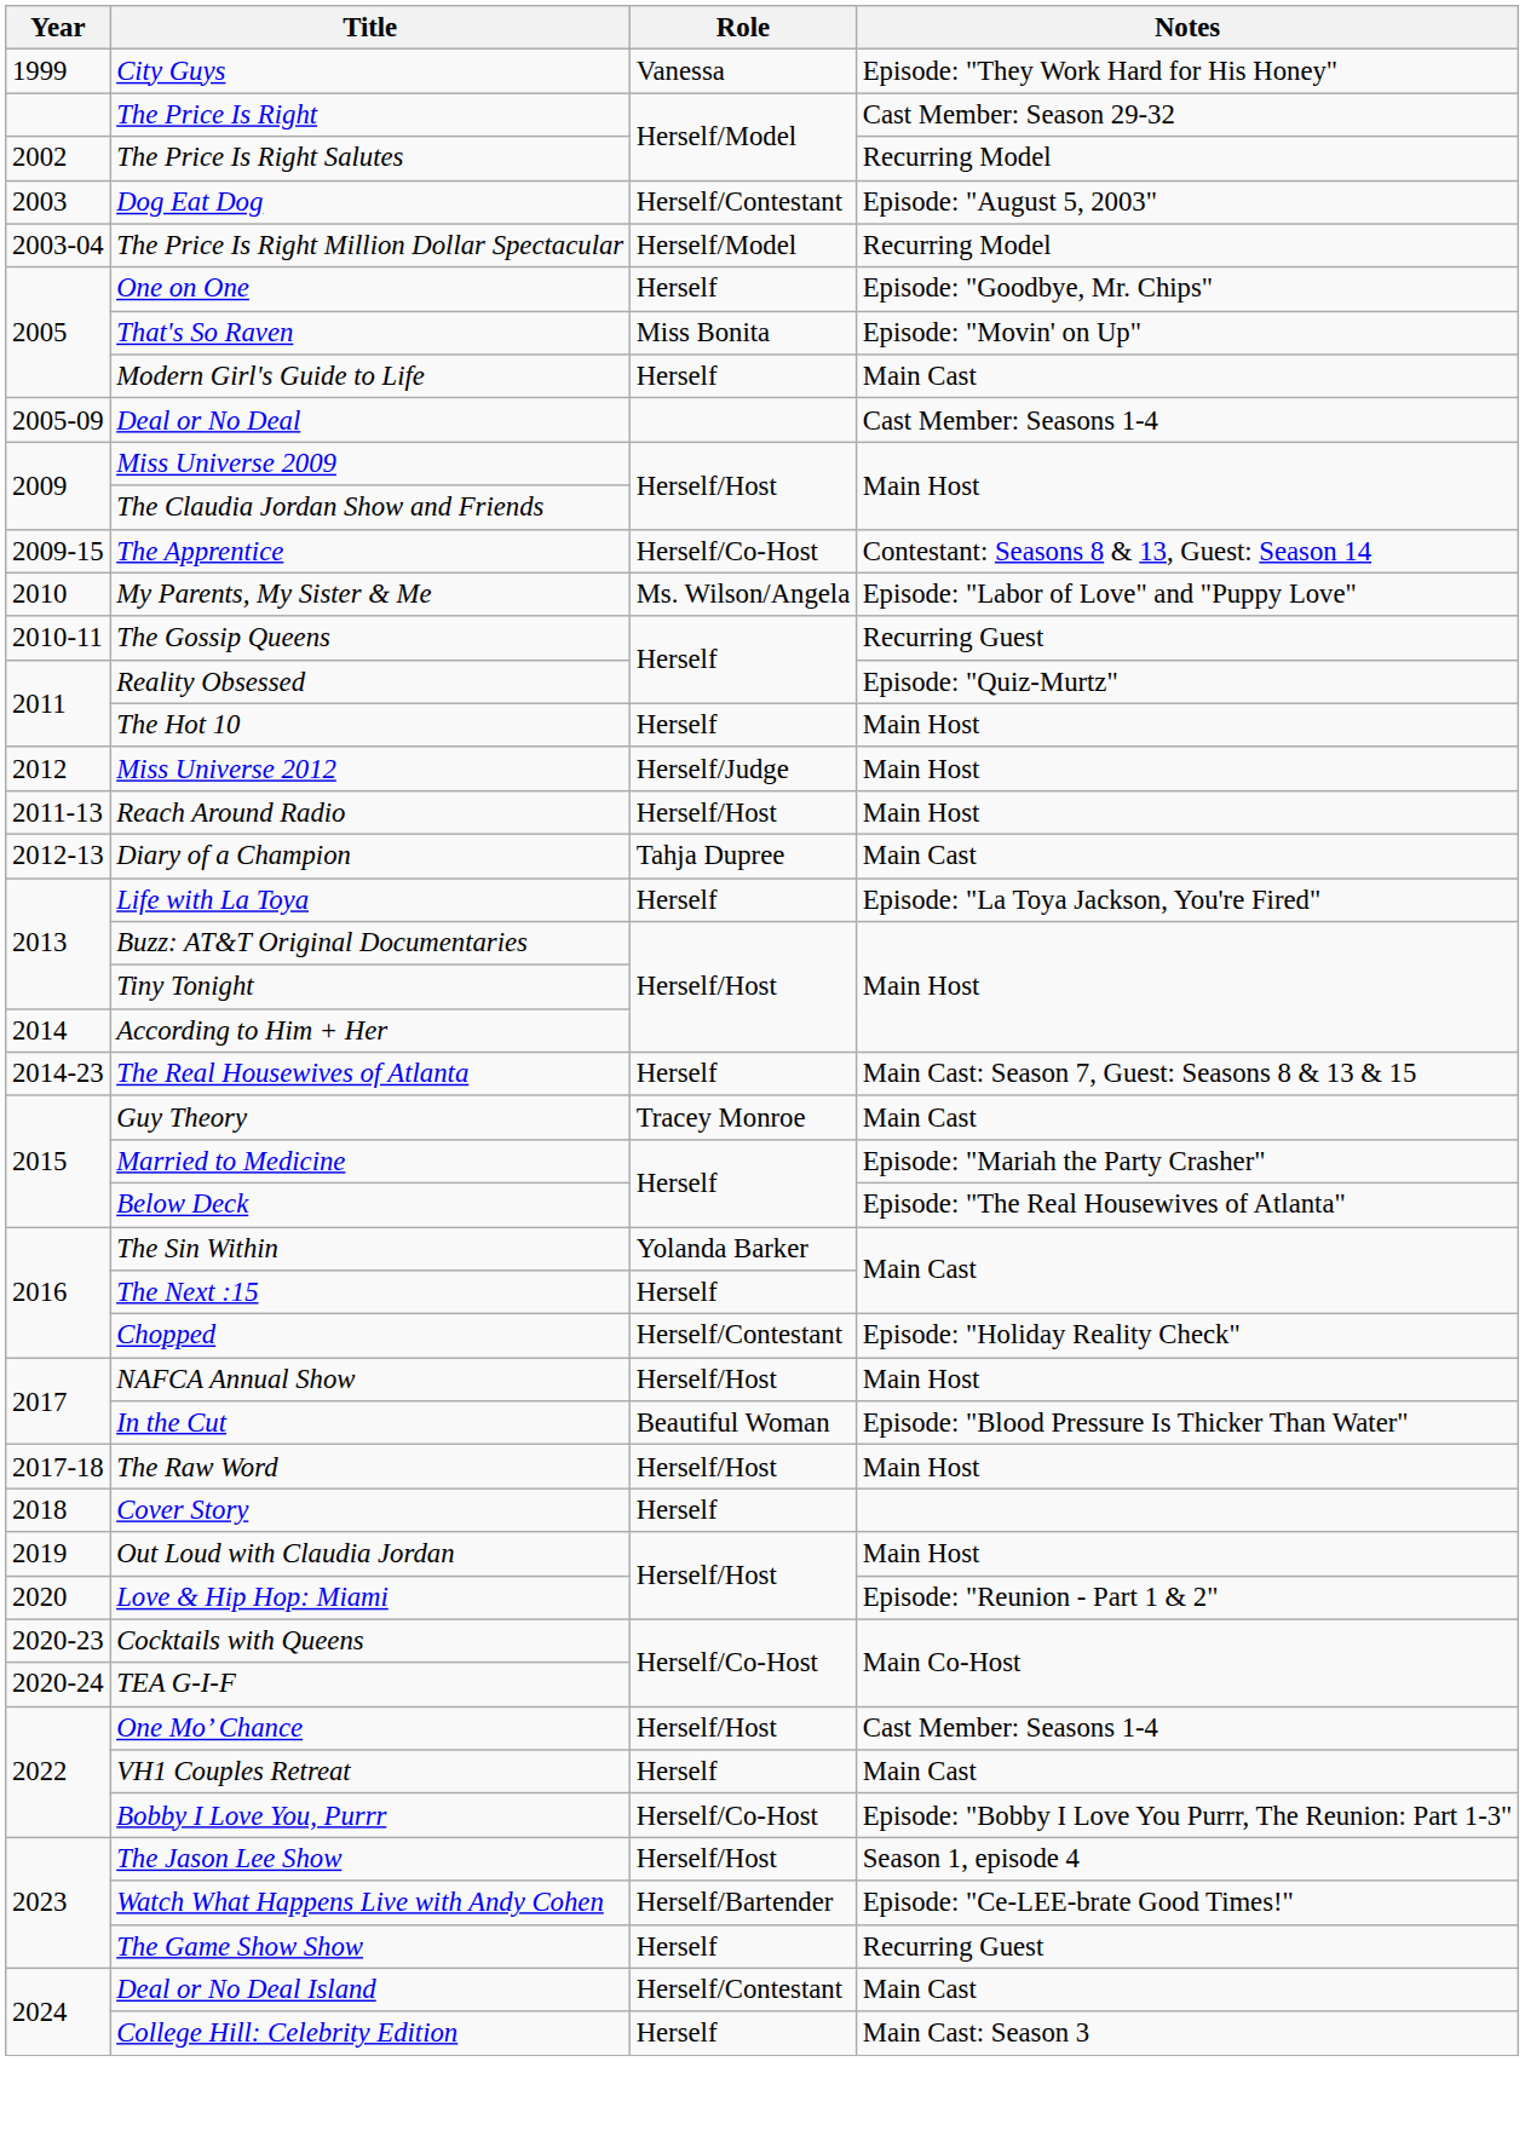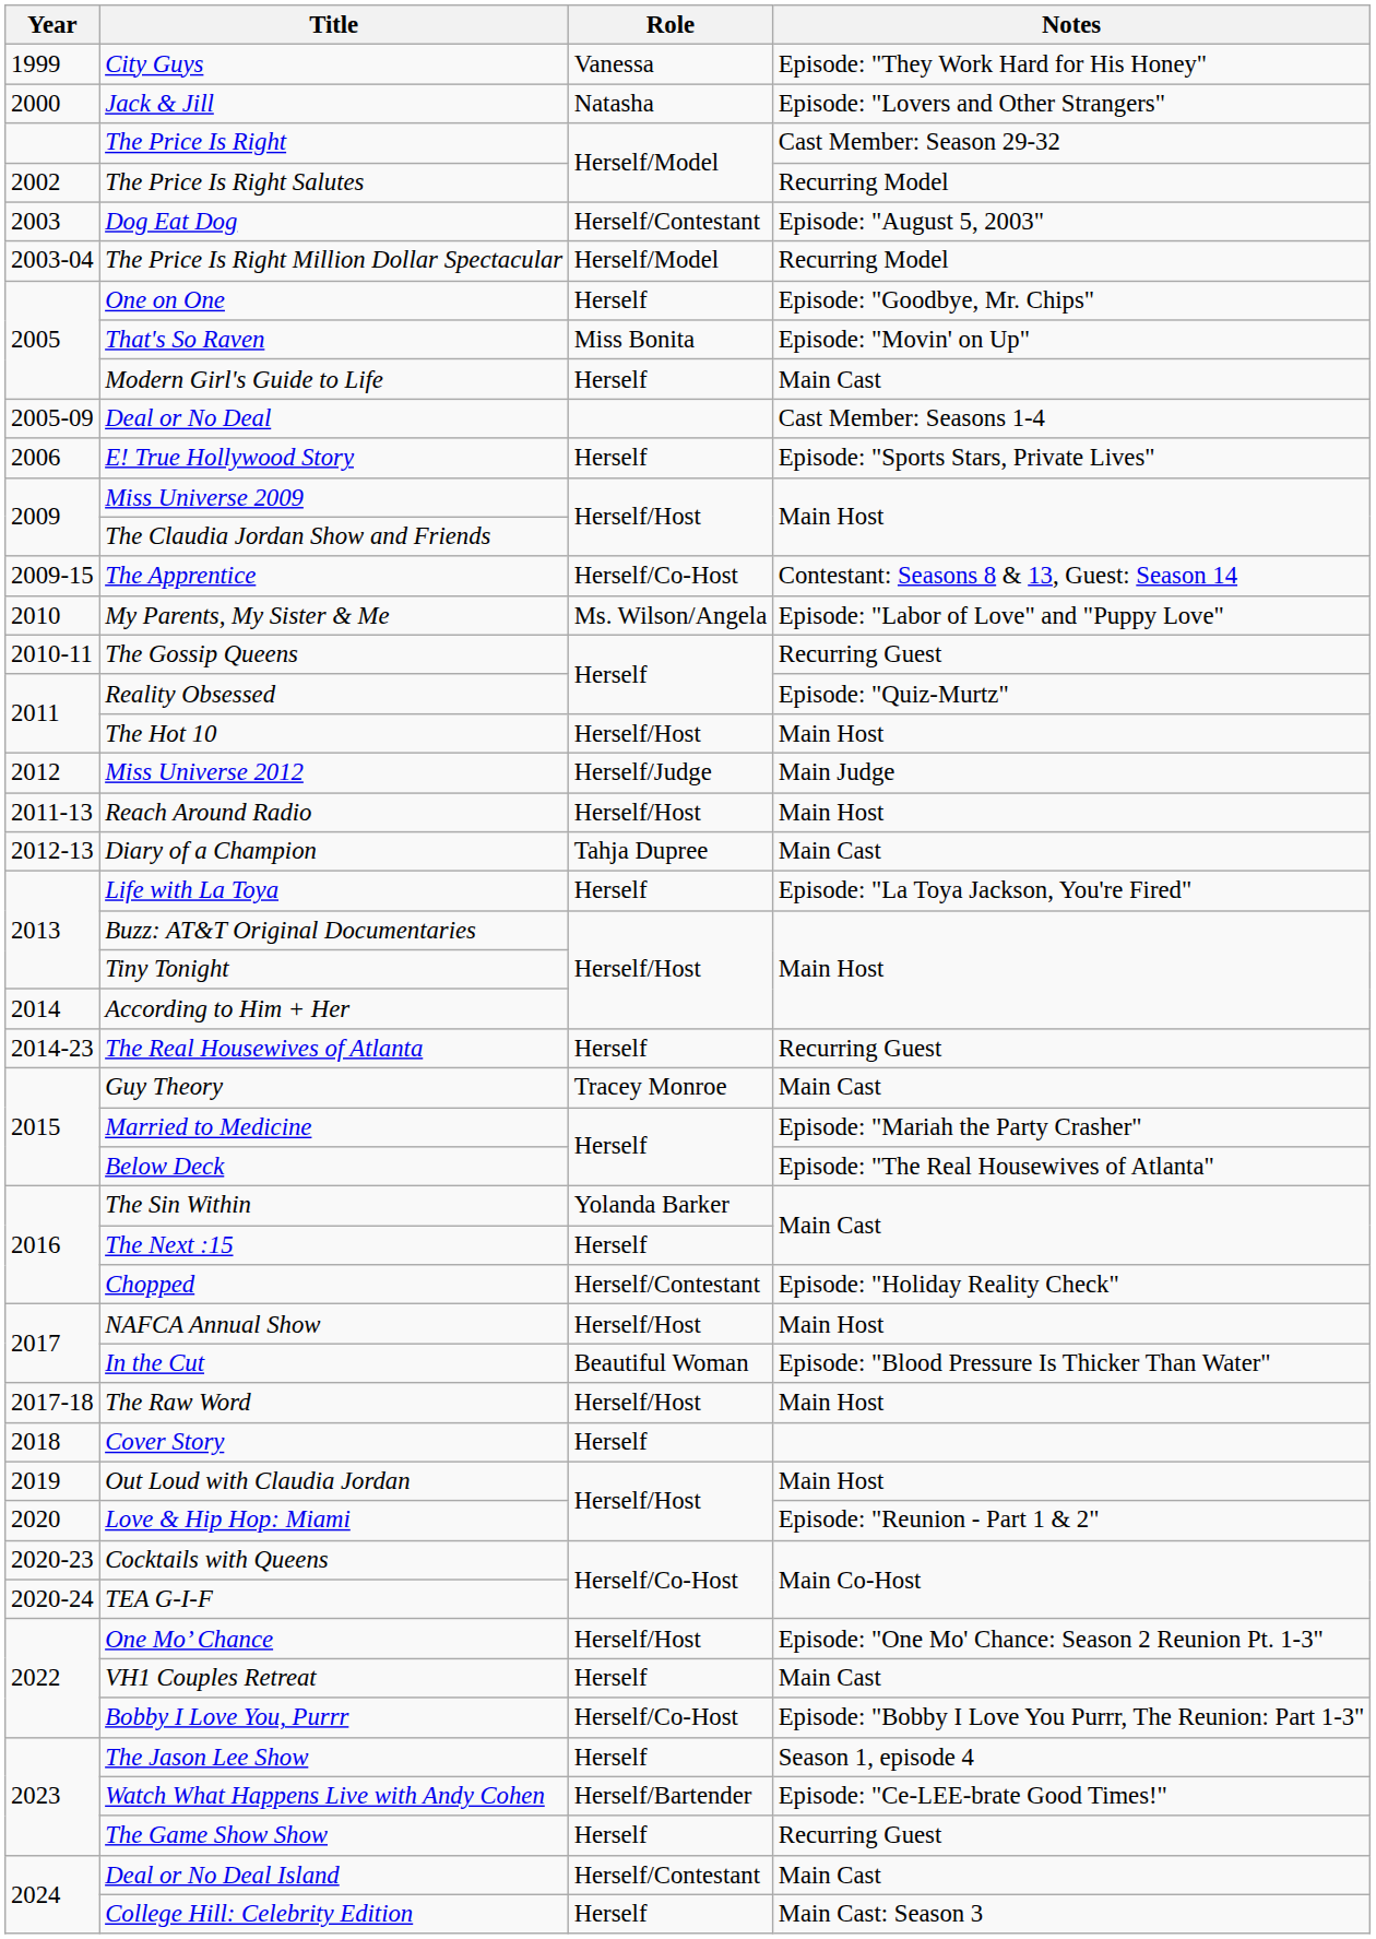 <table class="wikitable sortable">
 <tr>
 <th>Year</th>
 <th>Title</th>
 <th>Role</th>
 <th>Notes</th>
 </tr>
 <tr>
 <td>1999</td>
 <td><em><a href='#'>City Guys</a></em></td>
 <td>Vanessa</td>
 <td>Episode: "They Work Hard for His Honey"</td>
+</tr>
+<tr>
+<td>2000</td>
+<td><em><a href='#'>Jack & Jill</a></em></td>
+<td>Natasha</td>
+<td>Episode: "Lovers and Other Strangers"</td>
 </tr>
 <tr>
 <td></td>
 <td><em><a href='#'>The Price Is Right</a></em></td>
 <td rowspan="2">Herself/Model</td>
 <td>Cast Member: Season 29-32</td>
 </tr>
 <tr>
 <td>2002</td>
 <td><em>The Price Is Right Salutes</em></td>
 <td>Recurring Model</td>
 </tr>
 <tr>
 <td>2003</td>
 <td><em><a href='#'>Dog Eat Dog</a></em></td>
 <td>Herself/Contestant</td>
 <td>Episode: "August 5, 2003"</td>
 </tr>
 <tr>
 <td>2003-04</td>
 <td><em>The Price Is Right Million Dollar Spectacular</em></td>
 <td>Herself/Model</td>
 <td>Recurring Model</td>
 </tr>
 <tr>
 <td rowspan=3>2005</td>
 <td><em><a href='#'>One on One</a></em></td>
 <td>Herself</td>
 <td>Episode: "Goodbye, Mr. Chips"</td>
 </tr>
 <tr>
 <td><em><a href='#'>That's So Raven</a></em></td>
 <td>Miss Bonita</td>
 <td>Episode: "Movin' on Up"</td>
 </tr>
 <tr>
 <td><em>Modern Girl's Guide to Life</em></td>
 <td>Herself</td>
 <td>Main Cast</td>
 </tr>
 <tr>
 <td>2005-09</td>
 <td><em><a href='#'>Deal or No Deal</a></em></td>
 <td></td>
 <td>Cast Member: Seasons 1-4</td>
 </tr>
 <tr>
+<td>2006</td>
+<td><em><a href='#'>E! True Hollywood Story</a></em></td>
+<td>Herself</td>
+<td>Episode: "Sports Stars, Private Lives"</td>
+</tr>
+<tr>
 <td rowspan=2>2009</td>
 <td><em><a href='#'>Miss Universe 2009</a></em></td>
 <td rowspan="2">Herself/Host</td>
 <td rowspan="2">Main Host</td>
 </tr>
 <tr>
 <td><em>The Claudia Jordan Show and Friends</em></td>
 </tr>
 <tr>
 <td>2009-15</td>
 <td><em><a href='#'>The Apprentice</a></em></td>
 <td>Herself/Co-Host</td>
 <td>Contestant: <a href='#'>Seasons 8</a> & <a href='#'>13</a>, Guest: <a href='#'>Season 14</a></td>
 </tr>
 <tr>
 <td>2010</td>
 <td><em>My Parents, My Sister & Me</em></td>
 <td>Ms. Wilson/Angela</td>
 <td>Episode: "Labor of Love" and "Puppy Love"</td>
 </tr>
 <tr>
 <td>2010-11</td>
 <td><em>The Gossip Queens</em></td>
 <td rowspan="2">Herself</td>
 <td>Recurring Guest</td>
 </tr>
 <tr>
 <td rowspan=2>2011</td>
 <td><em>Reality Obsessed</em></td>
 <td>Episode: "Quiz-Murtz"</td>
 </tr>
 <tr>
 <td><em>The Hot 10</em></td>
-<td>Herself</td>
+<td>Herself/Host</td>
 <td>Main Host</td>
 </tr>
 <tr>
 <td>2012</td>
 <td><em><a href='#'>Miss Universe 2012</a></em></td>
 <td>Herself/Judge</td>
-<td>Main Host</td>
+<td>Main Judge</td>
 </tr>
 <tr>
 <td>2011-13</td>
 <td><em>Reach Around Radio</em></td>
 <td>Herself/Host</td>
 <td>Main Host</td>
 </tr>
 <tr>
 <td>2012-13</td>
 <td><em>Diary of a Champion</em></td>
 <td>Tahja Dupree</td>
 <td>Main Cast</td>
 </tr>
 <tr>
 <td rowspan=3>2013</td>
 <td><em><a href='#'>Life with La Toya</a></em></td>
 <td>Herself</td>
 <td>Episode: "La Toya Jackson, You're Fired"</td>
 </tr>
 <tr>
 <td><em>Buzz: AT&T Original Documentaries</em></td>
 <td rowspan="3">Herself/Host</td>
 <td rowspan="3">Main Host</td>
 </tr>
 <tr>
 <td><em>Tiny Tonight</em></td>
 </tr>
 <tr>
 <td>2014</td>
 <td><em>According to Him + Her</em></td>
 </tr>
 <tr>
 <td>2014-23</td>
 <td><em><a href='#'>The Real Housewives of Atlanta</a></em></td>
 <td>Herself</td>
-<td>Main Cast: Season 7, Guest: Seasons 8 & 13 & 15</td>
+<td>Recurring Guest</td>
 </tr>
 <tr>
 <td rowspan=3>2015</td>
 <td><em>Guy Theory</em></td>
 <td>Tracey Monroe</td>
 <td>Main Cast</td>
 </tr>
 <tr>
 <td><em><a href='#'>Married to Medicine</a></em></td>
 <td rowspan="2">Herself</td>
 <td>Episode: "Mariah the Party Crasher"</td>
 </tr>
 <tr>
 <td><em><a href='#'>Below Deck</a></em></td>
 <td>Episode: "The Real Housewives of Atlanta"</td>
 </tr>
 <tr>
 <td rowspan=3>2016</td>
 <td><em>The Sin Within</em></td>
 <td>Yolanda Barker</td>
 <td rowspan="2">Main Cast</td>
 </tr>
 <tr>
 <td><em><a href='#'>The Next :15</a></em></td>
 <td>Herself</td>
 </tr>
 <tr>
 <td><em><a href='#'>Chopped</a></em></td>
 <td>Herself/Contestant</td>
 <td>Episode: "Holiday Reality Check"</td>
 </tr>
 <tr>
 <td rowspan=2>2017</td>
 <td><em>NAFCA Annual Show</em></td>
 <td>Herself/Host</td>
 <td>Main Host</td>
 </tr>
 <tr>
 <td><em><a href='#'>In the Cut</a></em></td>
 <td>Beautiful Woman</td>
 <td>Episode: "Blood Pressure Is Thicker Than Water"</td>
 </tr>
 <tr>
 <td>2017-18</td>
 <td><em>The Raw Word</em></td>
 <td>Herself/Host</td>
 <td>Main Host</td>
 </tr>
 <tr>
 <td>2018</td>
 <td><em><a href='#'>Cover Story</a></em></td>
 <td>Herself</td>
 <td></td>
 </tr>
 <tr>
 <td>2019</td>
 <td><em>Out Loud with Claudia Jordan</em></td>
 <td rowspan="2">Herself/Host</td>
 <td>Main Host</td>
 </tr>
 <tr>
 <td>2020</td>
 <td><em><a href='#'>Love & Hip Hop: Miami</a></em></td>
 <td>Episode: "Reunion - Part 1 & 2"</td>
 </tr>
 <tr>
 <td>2020-23</td>
 <td><em>Cocktails with Queens</em></td>
 <td rowspan="2">Herself/Co-Host</td>
 <td rowspan="2">Main Co-Host</td>
 </tr>
 <tr>
 <td>2020-24</td>
 <td><em>TEA G-I-F</em></td>
 </tr>
 <tr>
 <td rowspan=3>2022</td>
 <td><em><a href='#'>One Mo’ Chance</a></em></td>
 <td>Herself/Host</td>
-<td>Cast Member: Seasons 1-4</td>
+<td>Episode: "One Mo' Chance: Season 2 Reunion Pt. 1-3"</td>
 </tr>
 <tr>
 <td><em>VH1 Couples Retreat</em></td>
 <td>Herself</td>
 <td>Main Cast</td>
 </tr>
 <tr>
 <td><em><a href='#'>Bobby I Love You, Purrr</a></em></td>
 <td>Herself/Co-Host</td>
 <td>Episode: "Bobby I Love You Purrr, The Reunion: Part 1-3"</td>
 </tr>
 <tr>
 <td rowspan="3">2023</td>
 <td><em><a href='#'>The Jason Lee Show</a></em></td>
-<td>Herself/Host</td>
+<td>Herself</td>
 <td>Season 1, episode 4</td>
 </tr>
 <tr>
 <td><em><a href='#'>Watch What Happens Live with Andy Cohen</a></em></td>
 <td>Herself/Bartender</td>
 <td>Episode: "Ce-LEE-brate Good Times!"</td>
 </tr>
 <tr>
 <td><em><a href='#'>The Game Show Show</a></em></td>
 <td>Herself</td>
 <td>Recurring Guest</td>
 </tr>
 <tr>
 <td rowspan=2>2024</td>
 <td><em><a href='#'>Deal or No Deal Island</a></em></td>
 <td>Herself/Contestant</td>
 <td>Main Cast</td>
 </tr>
 <tr>
 <td><em><a href='#'>College Hill: Celebrity Edition</a></em></td>
 <td>Herself</td>
 <td>Main Cast: Season 3</td>
 </tr>
 </table>
